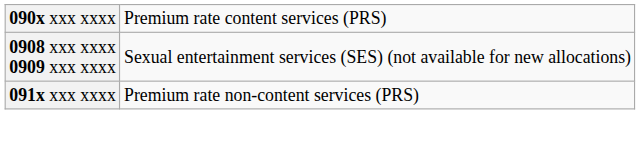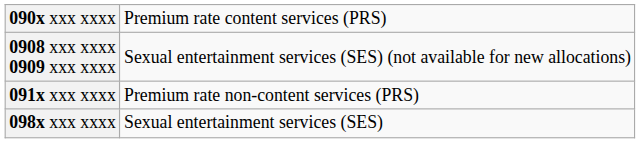 <table class="wikitable" style="width: auto; margin-left: 1.5em;">
 <tr>
 <th scope="row" style="font-weight: normal;"><strong>090x</strong> xxx xxxx</th>
 <td>Premium rate content services (PRS)</td>
 </tr>
 <tr>
 <th scope="row" style="font-weight: normal;"><strong>0908</strong> xxx xxxx<br><strong>0909</strong> xxx xxxx</th>
 <td>Sexual entertainment services (SES) (not available for new allocations)</td>
 </tr>
 <tr>
 <th scope="row" style="font-weight: normal;"><strong>091x</strong> xxx xxxx</th>
 <td>Premium rate non-content services (PRS)</td>
 </tr>
+<tr>
+<th scope="row" style="font-weight: normal;"><strong>098x</strong> xxx xxxx</th>
+<td>Sexual entertainment services (SES)</td>
+</tr>
 </table>
